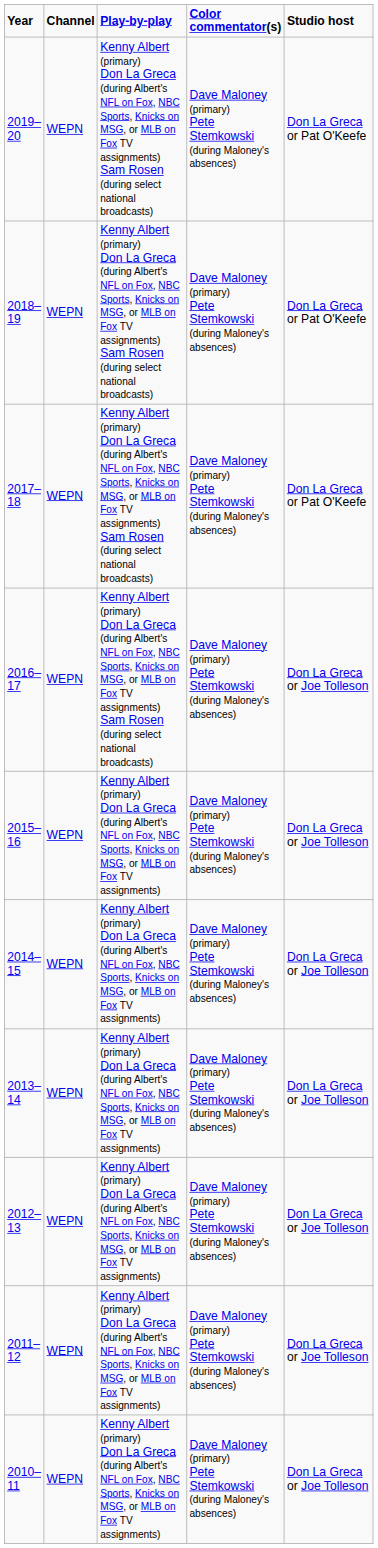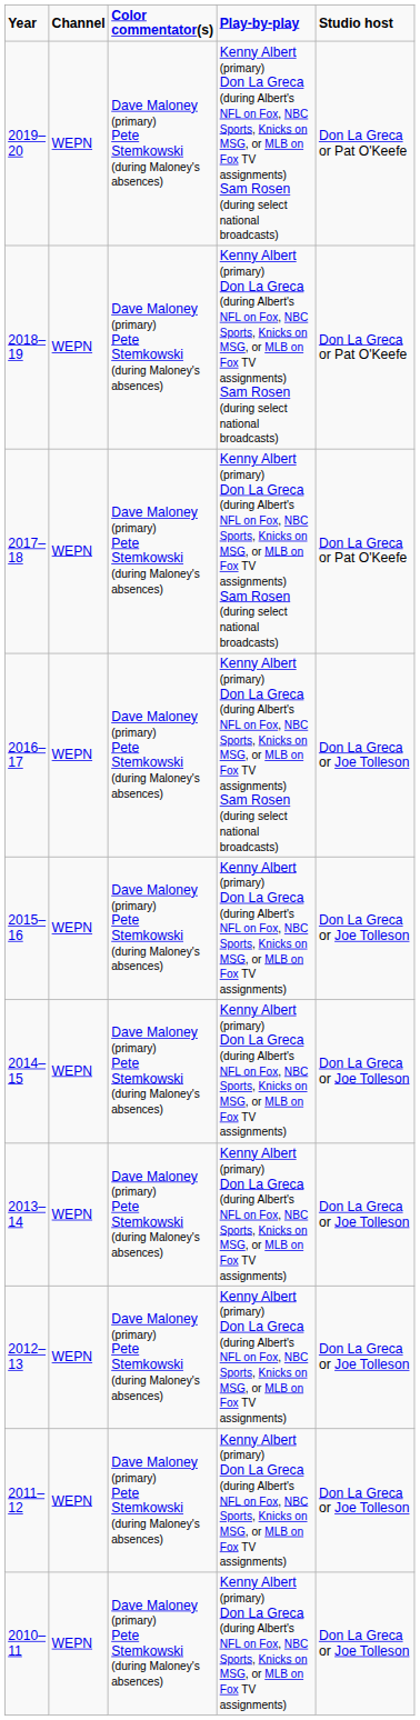 <table class="wikitable">
 <tr>
 <td width="40"><strong>Year</strong></td>
 <td width="40"><strong>Channel</strong></td>
+<td width="110"><strong><a href='#'>Color commentator</a>(s)</strong></td>
 <td width="110"><strong><a href='#'>Play-by-play</a></strong></td>
-<td width="110"><strong><a href='#'>Color commentator</a>(s)</strong></td>
 <td width="110"><strong>Studio host</strong></td>
 </tr>
 <tr>
 <td><a href='#'>2019–20</a></td>
 <td><a href='#'>WEPN</a></td>
+<td><a href='#'>Dave Maloney</a> <small>(primary)</small><br><a href='#'>Pete Stemkowski</a> <small>(during Maloney's absences)</small></td>
 <td><a href='#'>Kenny Albert</a> <small>(primary)</small><br><a href='#'>Don La Greca</a> <small>(during Albert's <a href='#'>NFL on Fox</a>, <a href='#'>NBC Sports</a>, <a href='#'>Knicks on MSG</a>, or <a href='#'>MLB on Fox</a> TV assignments)</small><br><a href='#'>Sam Rosen</a> <small>(during select national broadcasts)</small></td>
-<td><a href='#'>Dave Maloney</a> <small>(primary)</small><br><a href='#'>Pete Stemkowski</a> <small>(during Maloney's absences)</small></td>
 <td><a href='#'>Don La Greca</a> or Pat O'Keefe</td>
 </tr>
 <tr>
 <td><a href='#'>2018–19</a></td>
 <td><a href='#'>WEPN</a></td>
+<td><a href='#'>Dave Maloney</a> <small>(primary)</small><br><a href='#'>Pete Stemkowski</a> <small>(during Maloney's absences)</small></td>
 <td><a href='#'>Kenny Albert</a> <small>(primary)</small><br><a href='#'>Don La Greca</a> <small>(during Albert's <a href='#'>NFL on Fox</a>, <a href='#'>NBC Sports</a>, <a href='#'>Knicks on MSG</a>, or <a href='#'>MLB on Fox</a> TV assignments)</small><br><a href='#'>Sam Rosen</a> <small>(during select national broadcasts)</small></td>
-<td><a href='#'>Dave Maloney</a> <small>(primary)</small><br><a href='#'>Pete Stemkowski</a> <small>(during Maloney's absences)</small></td>
 <td><a href='#'>Don La Greca</a> or Pat O'Keefe</td>
 </tr>
 <tr>
 <td><a href='#'>2017–18</a></td>
 <td><a href='#'>WEPN</a></td>
+<td><a href='#'>Dave Maloney</a> <small>(primary)</small><br><a href='#'>Pete Stemkowski</a> <small>(during Maloney's absences)</small></td>
 <td><a href='#'>Kenny Albert</a> <small>(primary)</small><br><a href='#'>Don La Greca</a> <small>(during Albert's <a href='#'>NFL on Fox</a>, <a href='#'>NBC Sports</a>, <a href='#'>Knicks on MSG</a>, or <a href='#'>MLB on Fox</a> TV assignments)</small><br><a href='#'>Sam Rosen</a> <small>(during select national broadcasts)</small></td>
-<td><a href='#'>Dave Maloney</a> <small>(primary)</small><br><a href='#'>Pete Stemkowski</a> <small>(during Maloney's absences)</small></td>
 <td><a href='#'>Don La Greca</a> or Pat O'Keefe</td>
 </tr>
 <tr>
 <td><a href='#'>2016–17</a></td>
 <td><a href='#'>WEPN</a></td>
+<td><a href='#'>Dave Maloney</a> <small>(primary)</small><br><a href='#'>Pete Stemkowski</a> <small>(during Maloney's absences)</small></td>
 <td><a href='#'>Kenny Albert</a> <small>(primary)</small><br><a href='#'>Don La Greca</a> <small>(during Albert's <a href='#'>NFL on Fox</a>, <a href='#'>NBC Sports</a>, <a href='#'>Knicks on MSG</a>, or <a href='#'>MLB on Fox</a> TV assignments)</small><br><a href='#'>Sam Rosen</a> <small>(during select national broadcasts)</small></td>
-<td><a href='#'>Dave Maloney</a> <small>(primary)</small><br><a href='#'>Pete Stemkowski</a> <small>(during Maloney's absences)</small></td>
 <td><a href='#'>Don La Greca</a> or <a href='#'>Joe Tolleson</a></td>
 </tr>
 <tr>
 <td><a href='#'>2015–16</a></td>
 <td><a href='#'>WEPN</a></td>
+<td><a href='#'>Dave Maloney</a> <small>(primary)</small><br><a href='#'>Pete Stemkowski</a> <small>(during Maloney's absences)</small></td>
 <td><a href='#'>Kenny Albert</a> <small>(primary)</small><br><a href='#'>Don La Greca</a> <small>(during Albert's <a href='#'>NFL on Fox</a>, <a href='#'>NBC Sports</a>, <a href='#'>Knicks on MSG</a>, or <a href='#'>MLB on Fox</a> TV assignments)</small></td>
-<td><a href='#'>Dave Maloney</a> <small>(primary)</small><br><a href='#'>Pete Stemkowski</a> <small>(during Maloney's absences)</small></td>
 <td><a href='#'>Don La Greca</a> or <a href='#'>Joe Tolleson</a></td>
 </tr>
 <tr>
 <td><a href='#'>2014–15</a></td>
 <td><a href='#'>WEPN</a></td>
+<td><a href='#'>Dave Maloney</a> <small>(primary)</small><br><a href='#'>Pete Stemkowski</a> <small>(during Maloney's absences)</small></td>
 <td><a href='#'>Kenny Albert</a> <small>(primary)</small><br><a href='#'>Don La Greca</a> <small>(during Albert's <a href='#'>NFL on Fox</a>, <a href='#'>NBC Sports</a>, <a href='#'>Knicks on MSG</a>, or <a href='#'>MLB on Fox</a> TV assignments)</small></td>
-<td><a href='#'>Dave Maloney</a> <small>(primary)</small><br><a href='#'>Pete Stemkowski</a> <small>(during Maloney's absences)</small></td>
 <td><a href='#'>Don La Greca</a> or <a href='#'>Joe Tolleson</a></td>
 </tr>
 <tr>
 <td><a href='#'>2013–14</a></td>
 <td><a href='#'>WEPN</a></td>
+<td><a href='#'>Dave Maloney</a> <small>(primary)</small><br><a href='#'>Pete Stemkowski</a> <small>(during Maloney's absences)</small></td>
 <td><a href='#'>Kenny Albert</a> <small>(primary)</small><br><a href='#'>Don La Greca</a> <small>(during Albert's <a href='#'>NFL on Fox</a>, <a href='#'>NBC Sports</a>, <a href='#'>Knicks on MSG</a>, or <a href='#'>MLB on Fox</a> TV assignments)</small></td>
-<td><a href='#'>Dave Maloney</a> <small>(primary)</small><br><a href='#'>Pete Stemkowski</a> <small>(during Maloney's absences)</small></td>
 <td><a href='#'>Don La Greca</a> or <a href='#'>Joe Tolleson</a></td>
 </tr>
 <tr>
 <td><a href='#'>2012–13</a></td>
 <td><a href='#'>WEPN</a></td>
+<td><a href='#'>Dave Maloney</a> <small>(primary)</small><br><a href='#'>Pete Stemkowski</a> <small>(during Maloney's absences)</small></td>
 <td><a href='#'>Kenny Albert</a> <small>(primary)</small><br><a href='#'>Don La Greca</a> <small>(during Albert's <a href='#'>NFL on Fox</a>, <a href='#'>NBC Sports</a>, <a href='#'>Knicks on MSG</a>, or <a href='#'>MLB on Fox</a> TV assignments)</small></td>
-<td><a href='#'>Dave Maloney</a> <small>(primary)</small><br><a href='#'>Pete Stemkowski</a> <small>(during Maloney's absences)</small></td>
 <td><a href='#'>Don La Greca</a> or <a href='#'>Joe Tolleson</a></td>
 </tr>
 <tr>
 <td><a href='#'>2011–12</a></td>
 <td><a href='#'>WEPN</a></td>
+<td><a href='#'>Dave Maloney</a> <small>(primary)</small><br><a href='#'>Pete Stemkowski</a> <small>(during Maloney's absences)</small></td>
 <td><a href='#'>Kenny Albert</a> <small>(primary)</small><br><a href='#'>Don La Greca</a> <small>(during Albert's <a href='#'>NFL on Fox</a>, <a href='#'>NBC Sports</a>, <a href='#'>Knicks on MSG</a>, or <a href='#'>MLB on Fox</a> TV assignments)</small></td>
-<td><a href='#'>Dave Maloney</a> <small>(primary)</small><br><a href='#'>Pete Stemkowski</a> <small>(during Maloney's absences)</small></td>
 <td><a href='#'>Don La Greca</a> or <a href='#'>Joe Tolleson</a></td>
 </tr>
 <tr>
 <td><a href='#'>2010–11</a></td>
 <td><a href='#'>WEPN</a></td>
+<td><a href='#'>Dave Maloney</a> <small>(primary)</small><br><a href='#'>Pete Stemkowski</a> <small>(during Maloney's absences)</small></td>
 <td><a href='#'>Kenny Albert</a> <small>(primary)</small><br><a href='#'>Don La Greca</a> <small>(during Albert's <a href='#'>NFL on Fox</a>, <a href='#'>NBC Sports</a>, <a href='#'>Knicks on MSG</a>, or <a href='#'>MLB on Fox</a> TV assignments)</small></td>
-<td><a href='#'>Dave Maloney</a> <small>(primary)</small><br><a href='#'>Pete Stemkowski</a> <small>(during Maloney's absences)</small></td>
 <td><a href='#'>Don La Greca</a> or <a href='#'>Joe Tolleson</a></td>
 </tr>
 </table>
